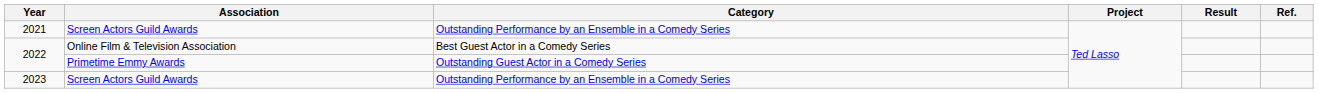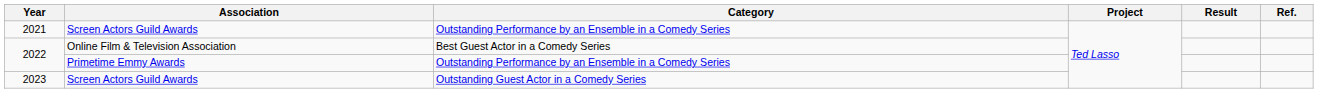 <table class="wikitable" width="100%">
 <tr>
 <th>Year</th>
 <th>Association</th>
 <th>Category</th>
 <th>Project</th>
 <th>Result</th>
 <th>Ref.</th>
 </tr>
 <tr>
 <td align="center">2021</td>
 <td><a href='#'>Screen Actors Guild Awards</a></td>
 <td><a href='#'>Outstanding Performance by an Ensemble in a Comedy Series</a></td>
 <td rowspan="4"><em><a href='#'>Ted Lasso</a></em></td>
 <td></td>
 <td align="center"></td>
 </tr>
 <tr>
 <td rowspan="2" align="center">2022</td>
 <td>Online Film & Television Association</td>
 <td>Best Guest Actor in a Comedy Series</td>
 <td></td>
 <td align="center"></td>
 </tr>
 <tr>
 <td><a href='#'>Primetime Emmy Awards</a></td>
-<td><a href='#'>Outstanding Guest Actor in a Comedy Series</a></td>
+<td><a href='#'>Outstanding Performance by an Ensemble in a Comedy Series</a></td>
 <td></td>
 <td align="center"></td>
 </tr>
 <tr>
 <td align="center">2023</td>
 <td><a href='#'>Screen Actors Guild Awards</a></td>
-<td><a href='#'>Outstanding Performance by an Ensemble in a Comedy Series</a></td>
+<td><a href='#'>Outstanding Guest Actor in a Comedy Series</a></td>
 <td></td>
 <td align="center"></td>
 </tr>
 </table>
